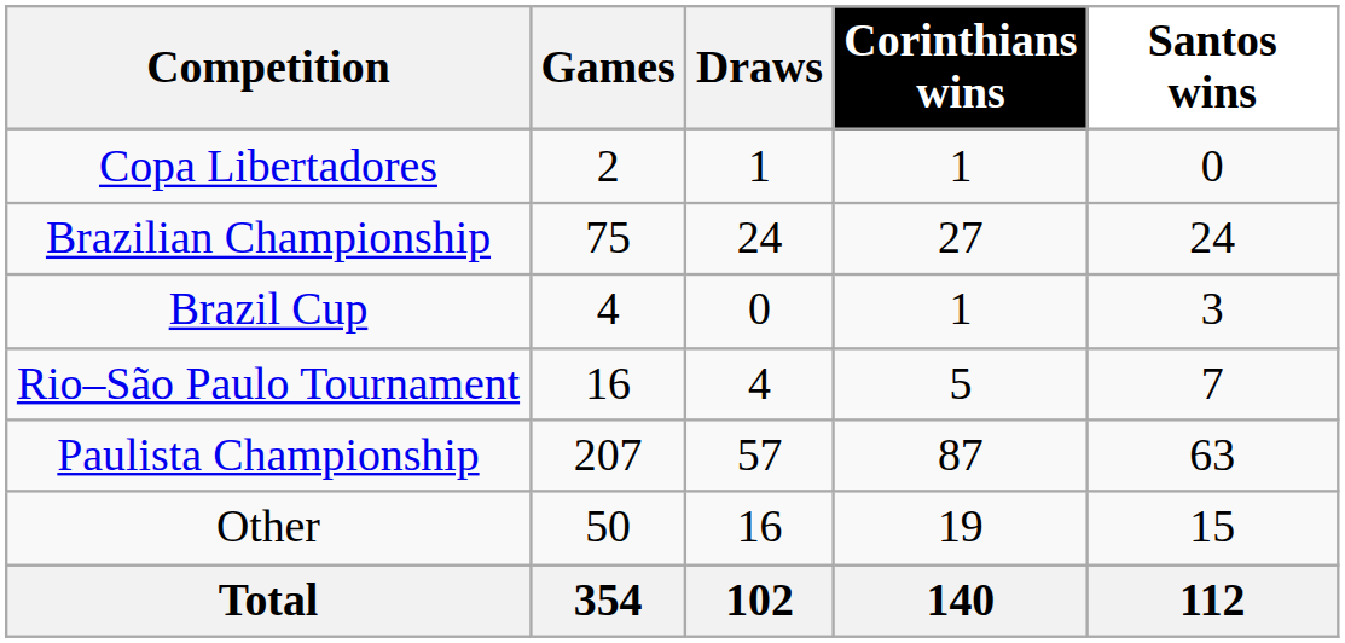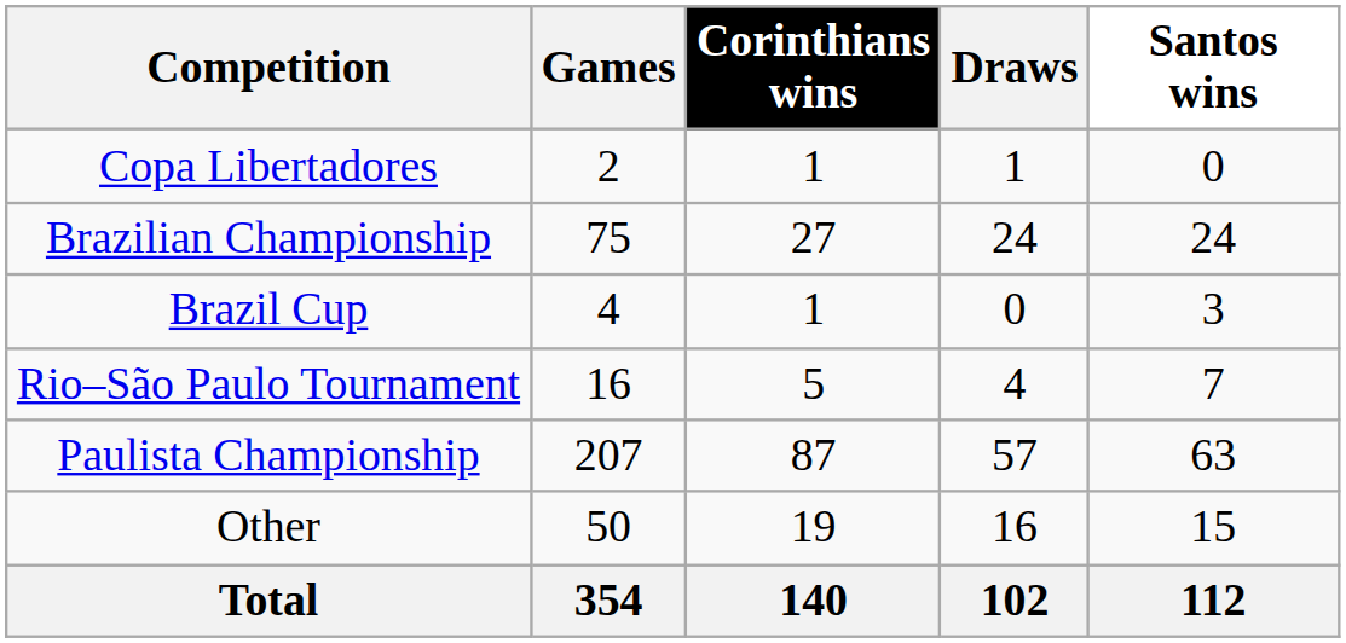 <table class="wikitable" style="text-align: center;">
 <tr>
 <th>Competition</th>
 <th>Games</th>
+<th width=80 style="color:white; background:black">Corinthians<br>wins</th>
 <th>Draws</th>
-<th width=80 style="color:white; background:black">Corinthians<br>wins</th>
 <th width=80 style="background:white">Santos<br>wins</th>
 </tr>
 <tr>
 <td><a href='#'>Copa Libertadores</a></td>
 <td>2</td>
 <td>1</td>
 <td>1</td>
 <td>0</td>
 </tr>
 <tr>
 <td><a href='#'>Brazilian Championship</a></td>
 <td>75</td>
+<td>27</td>
 <td>24</td>
-<td>27</td>
 <td>24</td>
 </tr>
 <tr>
 <td><a href='#'>Brazil Cup</a></td>
 <td>4</td>
+<td>1</td>
 <td>0</td>
-<td>1</td>
 <td>3</td>
 </tr>
 <tr>
 <td><a href='#'>Rio–São Paulo Tournament</a></td>
 <td>16</td>
+<td>5</td>
 <td>4</td>
-<td>5</td>
 <td>7</td>
 </tr>
 <tr>
 <td><a href='#'>Paulista Championship</a></td>
 <td>207</td>
+<td>87</td>
 <td>57</td>
-<td>87</td>
 <td>63</td>
 </tr>
 <tr>
 <td>Other</td>
 <td>50</td>
+<td>19</td>
 <td>16</td>
-<td>19</td>
 <td>15</td>
 </tr>
 <tr>
 <th>Total</th>
 <th>354</th>
+<th>140</th>
 <th>102</th>
-<th>140</th>
 <th>112</th>
 </tr>
 </table>
